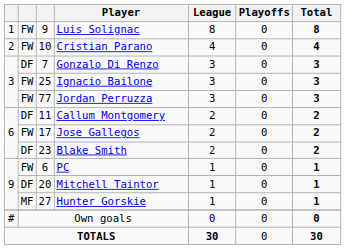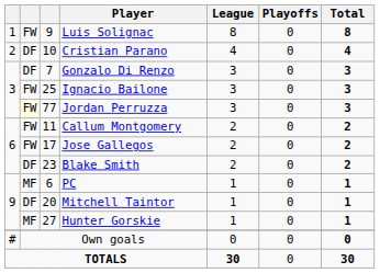 <table class="wikitable sortable" style="font-size: 95%; text-align: center;">
 <tr>
 <th width=10></th>
 <th width=10></th>
 <th width=10></th>
 <th width=150>Player</th>
 <th width=50>League</th>
 <th width=50>Playoffs</th>
 <th width=50>Total</th>
 </tr>
 <tr>
 <td>1</td>
 <td>FW</td>
 <td>9</td>
 <td align=left> <a href='#'>Luis Solignac</a></td>
 <td>8</td>
 <td>0</td>
 <td><strong>8</strong></td>
 </tr>
 <tr>
 <td>2</td>
-<td>FW</td>
+<td>DF</td>
 <td>10</td>
 <td align=left> <a href='#'>Cristian Parano</a></td>
 <td>4</td>
 <td>0</td>
 <td><strong>4</strong></td>
 </tr>
 <tr>
 <td rowspan="3">3</td>
 <td>DF</td>
 <td>7</td>
 <td align=left> <a href='#'>Gonzalo Di Renzo</a></td>
 <td>3</td>
 <td>0</td>
 <td><strong>3</strong></td>
 </tr>
 <tr>
 <td>FW</td>
 <td>25</td>
 <td align=left> <a href='#'>Ignacio Bailone</a></td>
 <td>3</td>
 <td>0</td>
 <td><strong>3</strong></td>
 </tr>
 <tr>
-<td>FW</td>
+<td style="background: lightyellow;">FW</td>
 <td>77</td>
 <td align=left> <a href='#'>Jordan Perruzza</a></td>
 <td>3</td>
 <td>0</td>
 <td><strong>3</strong></td>
 </tr>
 <tr>
 <td rowspan="3">6</td>
-<td>DF</td>
+<td>FW</td>
 <td>11</td>
 <td align=left> <a href='#'>Callum Montgomery</a></td>
 <td>2</td>
 <td>0</td>
 <td><strong>2</strong></td>
 </tr>
 <tr>
 <td>FW</td>
 <td>17</td>
 <td align=left> <a href='#'>Jose Gallegos</a></td>
 <td>2</td>
 <td>0</td>
 <td><strong>2</strong></td>
 </tr>
 <tr>
 <td>DF</td>
 <td>23</td>
 <td align=left> <a href='#'>Blake Smith</a></td>
 <td>2</td>
 <td>0</td>
 <td><strong>2</strong></td>
 </tr>
 <tr>
 <td rowspan="3">9</td>
-<td>FW</td>
+<td>MF</td>
 <td>6</td>
 <td align=left> <a href='#'>PC</a></td>
 <td>1</td>
 <td>0</td>
 <td><strong>1</strong></td>
 </tr>
 <tr>
 <td>DF</td>
 <td>20</td>
 <td align=left> <a href='#'>Mitchell Taintor</a></td>
 <td>1</td>
 <td>0</td>
 <td><strong>1</strong></td>
 </tr>
 <tr>
 <td>MF</td>
 <td>27</td>
 <td align=left> <a href='#'>Hunter Gorskie</a></td>
 <td>1</td>
 <td>0</td>
 <td><strong>1</strong></td>
 </tr>
 <tr>
 </tr>
 <tr class="sortbottom">
 <td>#</td>
 <td colspan="3">Own goals</td>
 <td>0</td>
 <td>0</td>
 <td><strong>0</strong></td>
 </tr>
 <tr>
 <td colspan="4"><strong>TOTALS</strong></td>
 <td><strong>30</strong></td>
 <td>0</td>
 <td><strong>30</strong></td>
 </tr>
 </table>
